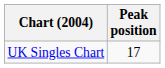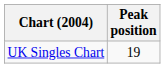 <table class="wikitable">
 <tr>
 <th>Chart (2004)</th>
 <th>Peak<br>position</th>
 </tr>
 <tr>
 <td><a href='#'>UK Singles Chart</a></td>
-<td align="center">17</td>
+<td align="center">19</td>
 </tr>
 </table>
